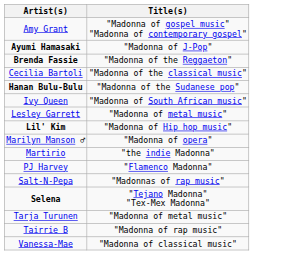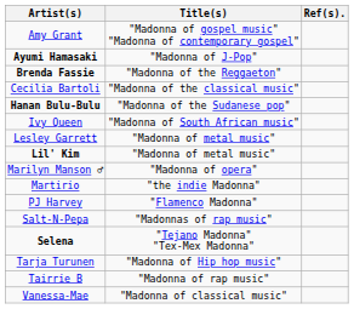 <table class="wikitable sortable plainrowheaders" style="text-align:center;">
 <tr>
 <th scope="col">Artist(s)</th>
 <th scope="col">Title(s)</th>
+<th scope="col">Ref(s).</th>
 </tr>
 <tr>
 <td><a href='#'>Amy Grant</a></td>
 <td>"Madonna of <a href='#'>gospel music</a>"<br>"Madonna of <a href='#'>contemporary gospel</a>"</td>
+<td></td>
 </tr>
 <tr>
 <td><strong>Ayumi Hamasaki</strong></td>
 <td>"Madonna of <a href='#'>J-Pop</a>"</td>
+<td></td>
 </tr>
 <tr>
 <td><strong>Brenda Fassie</strong></td>
 <td>"Madonna of the <a href='#'>Reggaeton</a>"</td>
+<td></td>
 </tr>
 <tr>
 <td><a href='#'>Cecilia Bartoli</a></td>
 <td>"Madonna of the <a href='#'>classical music</a>"</td>
+<td></td>
 </tr>
 <tr>
 <td><strong>Hanan Bulu-Bulu</strong></td>
 <td>"Madonna of the <a href='#'>Sudanese pop</a>"</td>
+<td></td>
 </tr>
 <tr>
 <td><a href='#'>Ivy Queen</a></td>
 <td>"Madonna of <a href='#'>South African music</a>"</td>
+<td></td>
 </tr>
 <tr>
 <td><a href='#'>Lesley Garrett</a></td>
 <td>"Madonna of <a href='#'>metal music</a>"</td>
+<td></td>
 </tr>
 <tr>
 <td><strong>Lil' Kim</strong></td>
-<td>"Madonna of <a href='#'>Hip hop music</a>"</td>
+<td>"Madonna of metal music"</td>
+<td></td>
 </tr>
 <tr>
 <td><a href='#'>Marilyn Manson</a> ♂</td>
 <td>"Madonna of <a href='#'>opera</a>"</td>
+<td></td>
 </tr>
 <tr>
 <td><a href='#'>Martirio</a></td>
 <td>"the <a href='#'>indie</a> Madonna"</td>
+<td></td>
 </tr>
 <tr>
 <td><a href='#'>PJ Harvey</a></td>
 <td>"<a href='#'>Flamenco</a> Madonna"</td>
+<td></td>
 </tr>
 <tr>
 <td><a href='#'>Salt-N-Pepa</a></td>
 <td>"Madonnas of <a href='#'>rap music</a>"</td>
+<td></td>
 </tr>
 <tr>
 <td><strong>Selena</strong></td>
 <td>"<a href='#'>Tejano</a> Madonna"<br>"Tex-Mex Madonna"</td>
+<td></td>
 </tr>
 <tr>
 <td><a href='#'>Tarja Turunen</a></td>
-<td>"Madonna of metal music"</td>
+<td>"Madonna of <a href='#'>Hip hop music</a>"</td>
+<td></td>
 </tr>
 <tr>
 <td><a href='#'>Tairrie B</a></td>
 <td>"Madonna of rap music"</td>
+<td></td>
 </tr>
 <tr>
 <td><a href='#'>Vanessa-Mae</a></td>
 <td>"Madonna of classical music"</td>
+<td></td>
 </tr>
 </table>
